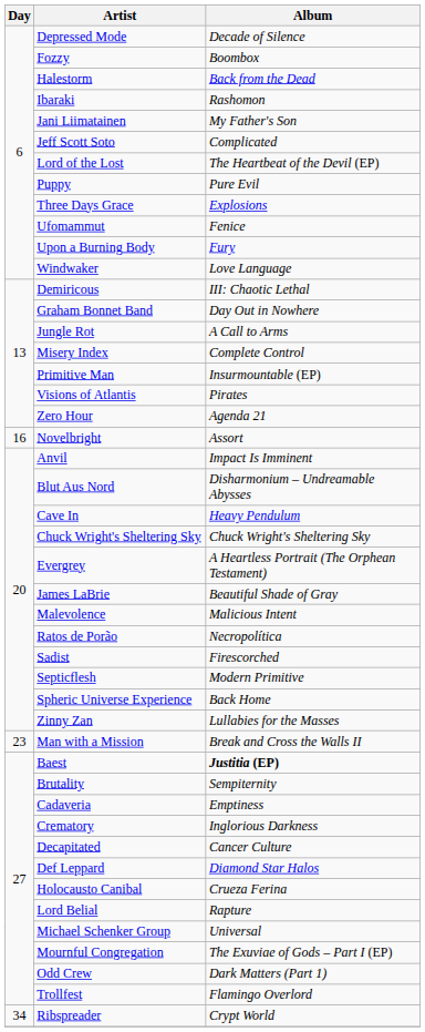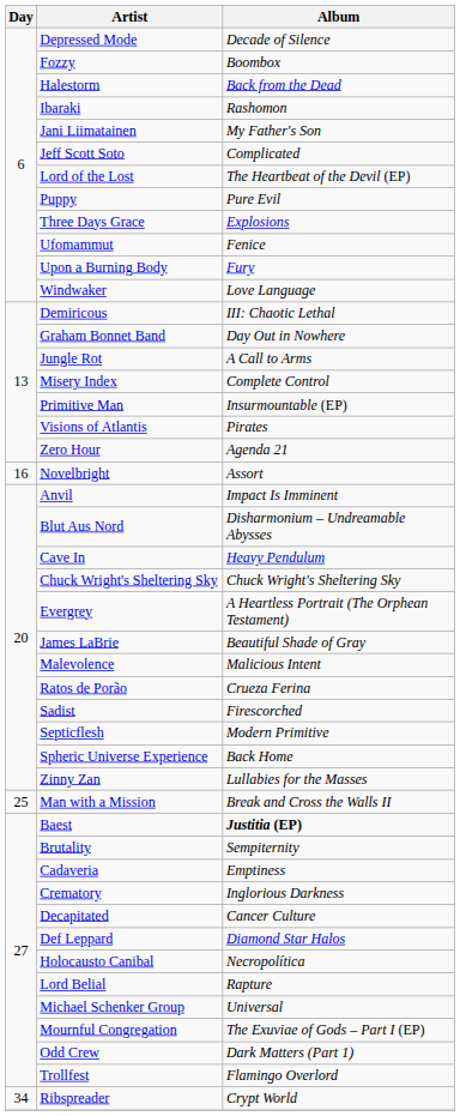 <table class="wikitable" id="table_May">
 <tr>
 <th style="width:20px;">Day</th>
 <th style="width:200px;">Artist</th>
 <th style="width:250px;">Album</th>
 </tr>
 <tr>
 <td style="text-align:center;" rowspan="12">6</td>
 <td><a href='#'>Depressed Mode</a></td>
 <td><em>Decade of Silence</em></td>
 </tr>
 <tr>
 <td><a href='#'>Fozzy</a></td>
 <td><em>Boombox</em></td>
 </tr>
 <tr>
 <td><a href='#'>Halestorm</a></td>
 <td><em><a href='#'>Back from the Dead</a></em></td>
 </tr>
 <tr>
 <td><a href='#'>Ibaraki</a></td>
 <td><em>Rashomon</em></td>
 </tr>
 <tr>
 <td><a href='#'>Jani Liimatainen</a></td>
 <td><em>My Father's Son</em></td>
 </tr>
 <tr>
 <td><a href='#'>Jeff Scott Soto</a></td>
 <td><em>Complicated</em></td>
 </tr>
 <tr>
 <td><a href='#'>Lord of the Lost</a></td>
 <td><em>The Heartbeat of the Devil</em> (EP)</td>
 </tr>
 <tr>
 <td><a href='#'>Puppy</a></td>
 <td><em>Pure Evil</em></td>
 </tr>
 <tr>
 <td><a href='#'>Three Days Grace</a></td>
 <td><em><a href='#'>Explosions</a></em></td>
 </tr>
 <tr>
 <td><a href='#'>Ufomammut</a></td>
 <td><em>Fenice</em></td>
 </tr>
 <tr>
 <td><a href='#'>Upon a Burning Body</a></td>
 <td><em><a href='#'>Fury</a></em></td>
 </tr>
 <tr>
 <td><a href='#'>Windwaker</a></td>
 <td><em>Love Language</em></td>
 </tr>
 <tr>
 <td style="text-align:center;" rowspan="7">13</td>
 <td><a href='#'>Demiricous</a></td>
 <td><em>III: Chaotic Lethal</em></td>
 </tr>
 <tr>
 <td><a href='#'>Graham Bonnet Band</a></td>
 <td><em>Day Out in Nowhere</em></td>
 </tr>
 <tr>
 <td><a href='#'>Jungle Rot</a></td>
 <td><em>A Call to Arms</em></td>
 </tr>
 <tr>
 <td><a href='#'>Misery Index</a></td>
 <td><em>Complete Control</em></td>
 </tr>
 <tr>
 <td><a href='#'>Primitive Man</a></td>
 <td><em>Insurmountable</em> (EP)</td>
 </tr>
 <tr>
 <td><a href='#'>Visions of Atlantis</a></td>
 <td><em>Pirates</em></td>
 </tr>
 <tr>
 <td><a href='#'>Zero Hour</a></td>
 <td><em>Agenda 21</em></td>
 </tr>
 <tr>
 <td style="text-align:center;">16</td>
 <td><a href='#'>Novelbright</a></td>
 <td><em>Assort</em></td>
 </tr>
 <tr>
 <td style="text-align:center;" rowspan="12">20</td>
 <td><a href='#'>Anvil</a></td>
 <td><em>Impact Is Imminent</em></td>
 </tr>
 <tr>
 <td><a href='#'>Blut Aus Nord</a></td>
 <td><em>Disharmonium – Undreamable Abysses</em></td>
 </tr>
 <tr>
 <td><a href='#'>Cave In</a></td>
 <td><em><a href='#'>Heavy Pendulum</a></em></td>
 </tr>
 <tr>
 <td><a href='#'>Chuck Wright's Sheltering Sky</a></td>
 <td><em>Chuck Wright's Sheltering Sky</em></td>
 </tr>
 <tr>
 <td><a href='#'>Evergrey</a></td>
 <td><em>A Heartless Portrait (The Orphean Testament)</em></td>
 </tr>
 <tr>
 <td><a href='#'>James LaBrie</a></td>
 <td><em>Beautiful Shade of Gray</em></td>
 </tr>
 <tr>
 <td><a href='#'>Malevolence</a></td>
 <td><em>Malicious Intent</em></td>
 </tr>
 <tr>
 <td><a href='#'>Ratos de Porão</a></td>
-<td><em>Necropolítica</em></td>
+<td><em>Crueza Ferina</em></td>
 </tr>
 <tr>
 <td><a href='#'>Sadist</a></td>
 <td><em>Firescorched</em></td>
 </tr>
 <tr>
 <td><a href='#'>Septicflesh</a></td>
 <td><em>Modern Primitive</em></td>
 </tr>
 <tr>
 <td><a href='#'>Spheric Universe Experience</a></td>
 <td><em>Back Home</em></td>
 </tr>
 <tr>
 <td><a href='#'>Zinny Zan</a></td>
 <td><em>Lullabies for the Masses</em></td>
 </tr>
 <tr>
-<td style="text-align:center;" rowspan="1">23</td>
+<td style="text-align:center;" rowspan="1">25</td>
 <td><a href='#'>Man with a Mission</a></td>
 <td><em>Break and Cross the Walls II</em></td>
 </tr>
 <tr>
 <td style="text-align:center;" rowspan="12">27</td>
 <td><a href='#'>Baest</a></td>
 <td><strong><em>Justitia</em> (EP)</strong></td>
 </tr>
 <tr>
 <td><a href='#'>Brutality</a></td>
 <td><em>Sempiternity</em></td>
 </tr>
 <tr>
 <td><a href='#'>Cadaveria</a></td>
 <td><em>Emptiness</em></td>
 </tr>
 <tr>
 <td><a href='#'>Crematory</a></td>
 <td><em>Inglorious Darkness</em></td>
 </tr>
 <tr>
 <td><a href='#'>Decapitated</a></td>
 <td><em>Cancer Culture</em></td>
 </tr>
 <tr>
 <td><a href='#'>Def Leppard</a></td>
 <td><em><a href='#'>Diamond Star Halos</a></em></td>
 </tr>
 <tr>
 <td><a href='#'>Holocausto Canibal</a></td>
-<td><em>Crueza Ferina</em></td>
+<td><em>Necropolítica</em></td>
 </tr>
 <tr>
 <td><a href='#'>Lord Belial</a></td>
 <td><em>Rapture</em></td>
 </tr>
 <tr>
 <td><a href='#'>Michael Schenker Group</a></td>
 <td><em>Universal</em></td>
 </tr>
 <tr>
 <td><a href='#'>Mournful Congregation</a></td>
 <td><em>The Exuviae of Gods – Part I</em> (EP)</td>
 </tr>
 <tr>
 <td><a href='#'>Odd Crew</a></td>
 <td><em>Dark Matters (Part 1)</em></td>
 </tr>
 <tr>
 <td><a href='#'>Trollfest</a></td>
 <td><em>Flamingo Overlord</em></td>
 </tr>
 <tr>
 <td style="text-align:center;" rowspan="1">34</td>
 <td><a href='#'>Ribspreader</a></td>
 <td><em>Crypt World</em></td>
 </tr>
 <tr>
 </tr>
 </table>
